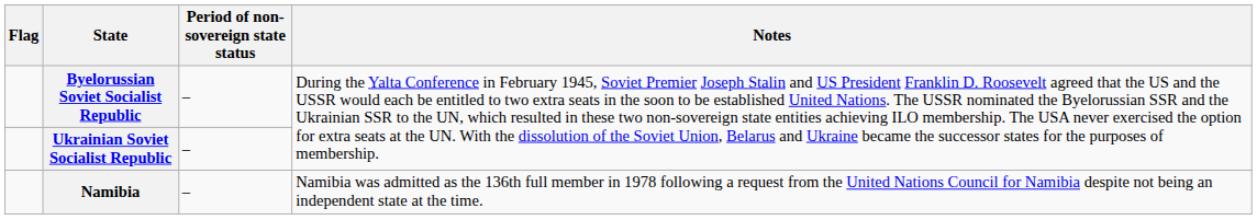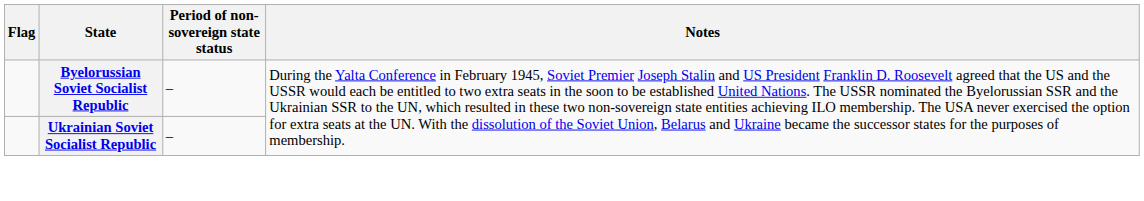 <table class="wikitable">
 <tr>
 <th>Flag</th>
 <th>State</th>
 <th>Period of non-sovereign state status</th>
 <th>Notes</th>
 </tr>
 <tr>
 <td></td>
 <th scope="row"><a href='#'>Byelorussian Soviet Socialist Republic</a></th>
 <td> – </td>
 <td rowspan="2">During the <a href='#'>Yalta Conference</a> in February 1945, <a href='#'>Soviet Premier</a> <a href='#'>Joseph Stalin</a> and <a href='#'>US President</a> <a href='#'>Franklin D. Roosevelt</a> agreed that the US and the USSR would each be entitled to two extra seats in the soon to be established <a href='#'>United Nations</a>. The USSR nominated the Byelorussian SSR and the Ukrainian SSR to the UN, which resulted in these two non-sovereign state entities  achieving ILO membership. The USA never exercised the option for extra seats at the UN.  With the <a href='#'>dissolution of the Soviet Union</a>, <a href='#'>Belarus</a> and <a href='#'>Ukraine</a> became the successor states for the purposes of membership.</td>
 </tr>
 <tr>
 <td></td>
 <th scope="row"><a href='#'>Ukrainian Soviet Socialist Republic</a></th>
 <td> – </td>
 </tr>
-<tr>
-<td></td>
-<th scope="row">Namibia</th>
-<td> – </td>
-<td>Namibia was admitted as the 136th full member in 1978 following a request from the <a href='#'>United Nations Council for Namibia</a> despite not being an independent state at the time.</td>
-</tr>
 </table>
